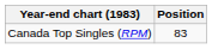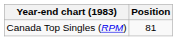 <table class="wikitable">
 <tr>
 <th>Year-end chart (1983)</th>
 <th>Position</th>
 </tr>
 <tr>
 <td>Canada Top Singles (<em><a href='#'>RPM</a></em>)</td>
-<td align="center">83</td>
+<td align="center">81</td>
 </tr>
 </table>
